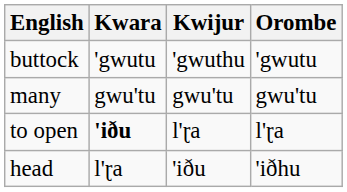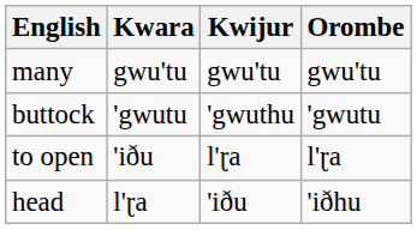 <table class="wikitable">
 <tr>
 <th>English</th>
 <th>Kwara</th>
 <th>Kwijur</th>
 <th>Orombe</th>
 </tr>
 <tr>
+<td>many</td>
+<td>gwu'tu</td>
+<td>gwu'tu</td>
+<td>gwu'tu</td>
+</tr>
+<tr>
 <td>buttock</td>
 <td>'gwutu</td>
 <td>'gwuthu</td>
 <td>'gwutu</td>
 </tr>
 <tr>
-<td>many</td>
-<td>gwu'tu</td>
-<td>gwu'tu</td>
-<td>gwu'tu</td>
-</tr>
-<tr>
 <td>to open</td>
-<td><strong>'iðu</strong></td>
+<td>'iðu</td>
 <td>l'ɽa</td>
 <td>l'ɽa</td>
 </tr>
 <tr>
 <td>head</td>
 <td>l'ɽa</td>
 <td>'iðu</td>
 <td>'iðhu</td>
 </tr>
 </table>
